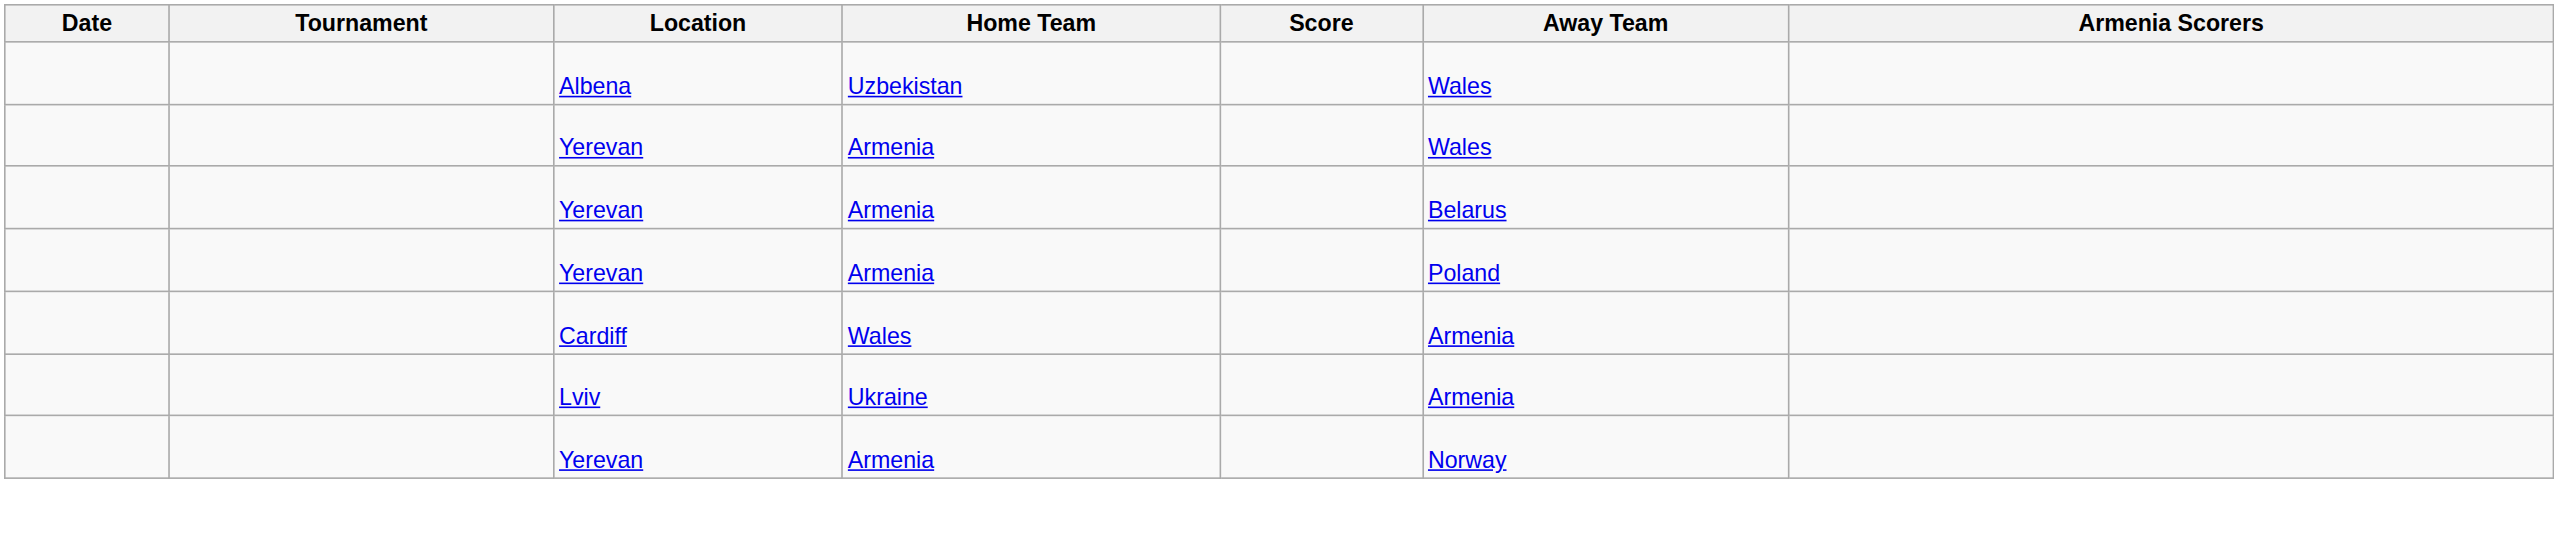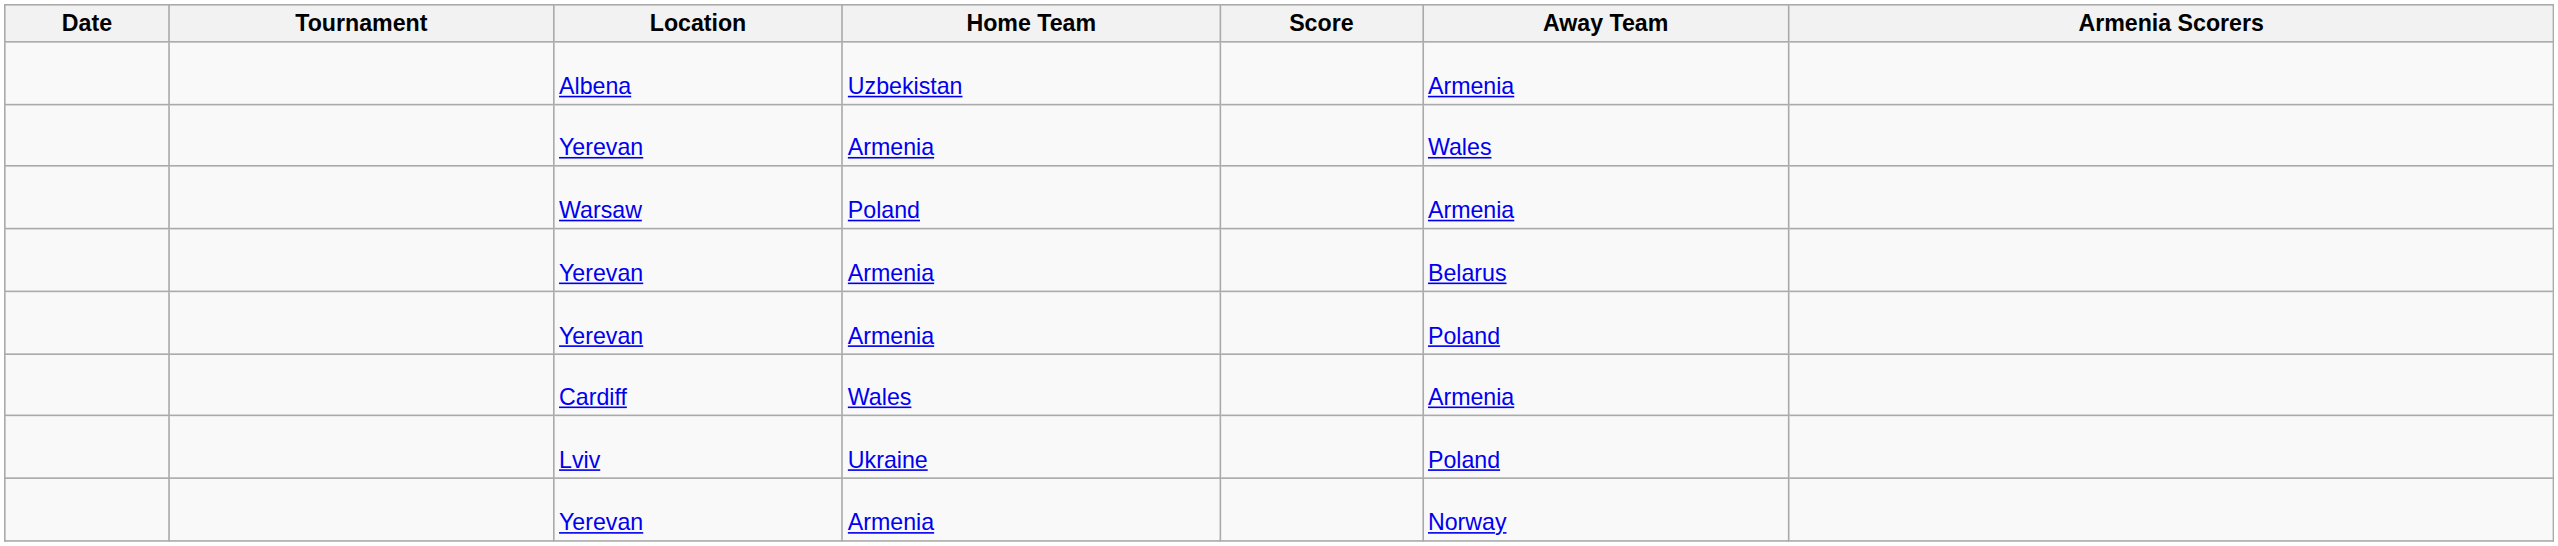 <table class="wikitable" width=100% style="font-size: 90%">
 <tr>
 <th>Date</th>
 <th>Tournament</th>
 <th>Location</th>
 <th>Home Team</th>
 <th>Score</th>
 <th>Away Team</th>
 <th width=30%>Armenia Scorers</th>
 </tr>
 <tr>
 <td></td>
 <td></td>
 <td><br><a href='#'>Albena</a></td>
 <td><br><a href='#'>Uzbekistan</a></td>
 <td></td>
-<td><br><a href='#'>Wales</a></td>
+<td><br><a href='#'>Armenia</a></td>
 <td></td>
 </tr>
 <tr>
 <td></td>
 <td></td>
 <td><br><a href='#'>Yerevan</a></td>
 <td><br><a href='#'>Armenia</a></td>
 <td></td>
 <td><br><a href='#'>Wales</a></td>
+<td></td>
+</tr>
+<tr>
+<td></td>
+<td></td>
+<td><br><a href='#'>Warsaw</a></td>
+<td><br><a href='#'>Poland</a></td>
+<td></td>
+<td><br><a href='#'>Armenia</a></td>
 <td></td>
 </tr>
 <tr>
 <td></td>
 <td></td>
 <td><br><a href='#'>Yerevan</a></td>
 <td><br><a href='#'>Armenia</a></td>
 <td></td>
 <td><br><a href='#'>Belarus</a></td>
 <td></td>
 </tr>
 <tr>
 <td></td>
 <td></td>
 <td><br><a href='#'>Yerevan</a></td>
 <td><br><a href='#'>Armenia</a></td>
 <td></td>
 <td><br><a href='#'>Poland</a></td>
 <td></td>
 </tr>
 <tr>
 <td></td>
 <td></td>
 <td><br><a href='#'>Cardiff</a></td>
 <td><br><a href='#'>Wales</a></td>
 <td></td>
 <td><br><a href='#'>Armenia</a></td>
 <td></td>
 </tr>
 <tr>
 <td></td>
 <td></td>
 <td><br><a href='#'>Lviv</a></td>
 <td><br><a href='#'>Ukraine</a></td>
 <td></td>
-<td><br><a href='#'>Armenia</a></td>
+<td><br><a href='#'>Poland</a></td>
 <td></td>
 </tr>
 <tr>
 <td></td>
 <td></td>
 <td><br><a href='#'>Yerevan</a></td>
 <td><br><a href='#'>Armenia</a></td>
 <td></td>
 <td><br><a href='#'>Norway</a></td>
 <td></td>
 </tr>
 </table>
